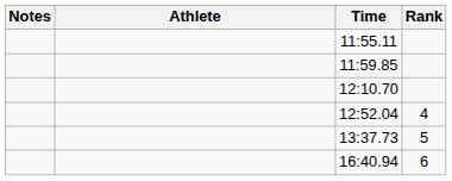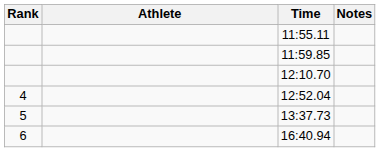 <table class="wikitable" style="text-align:center">
 <tr>
-<th>Notes</th>
+<th>Rank</th>
 <th Style="width:18em">Athlete</th>
 <th>Time</th>
-<th>Rank</th>
+<th>Notes</th>
 </tr>
 <tr>
 <td></td>
 <td style="text-align:left"></td>
 <td>11:55.11</td>
 <td></td>
 </tr>
 <tr>
 <td></td>
 <td style="text-align:left"></td>
 <td>11:59.85</td>
 <td></td>
 </tr>
 <tr>
 <td></td>
 <td style="text-align:left"></td>
 <td>12:10.70</td>
 <td></td>
 </tr>
 <tr>
-<td></td>
+<td>4</td>
 <td style="text-align:left"></td>
 <td>12:52.04</td>
-<td>4</td>
+<td></td>
 </tr>
 <tr>
-<td></td>
+<td>5</td>
 <td style="text-align:left"></td>
 <td>13:37.73</td>
-<td>5</td>
+<td></td>
 </tr>
 <tr>
-<td></td>
+<td>6</td>
 <td style="text-align:left"></td>
 <td>16:40.94</td>
-<td>6</td>
+<td></td>
 </tr>
 </table>
